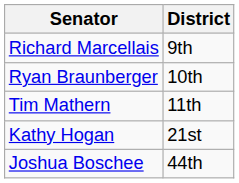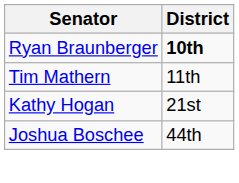 <table class="wikitable">
 <tr>
 <th>Senator</th>
 <th>District</th>
 </tr>
 <tr>
-<td><a href='#'>Richard Marcellais</a></td>
-<td>9th</td>
-</tr>
-<tr>
 <td><a href='#'>Ryan Braunberger</a></td>
-<td>10th</td>
+<td><strong>10th</strong></td>
 </tr>
 <tr>
 <td><a href='#'>Tim Mathern</a></td>
 <td>11th</td>
 </tr>
 <tr>
 <td><a href='#'>Kathy Hogan</a></td>
 <td>21st</td>
 </tr>
 <tr>
 <td><a href='#'>Joshua Boschee</a></td>
 <td>44th</td>
 </tr>
 </table>
